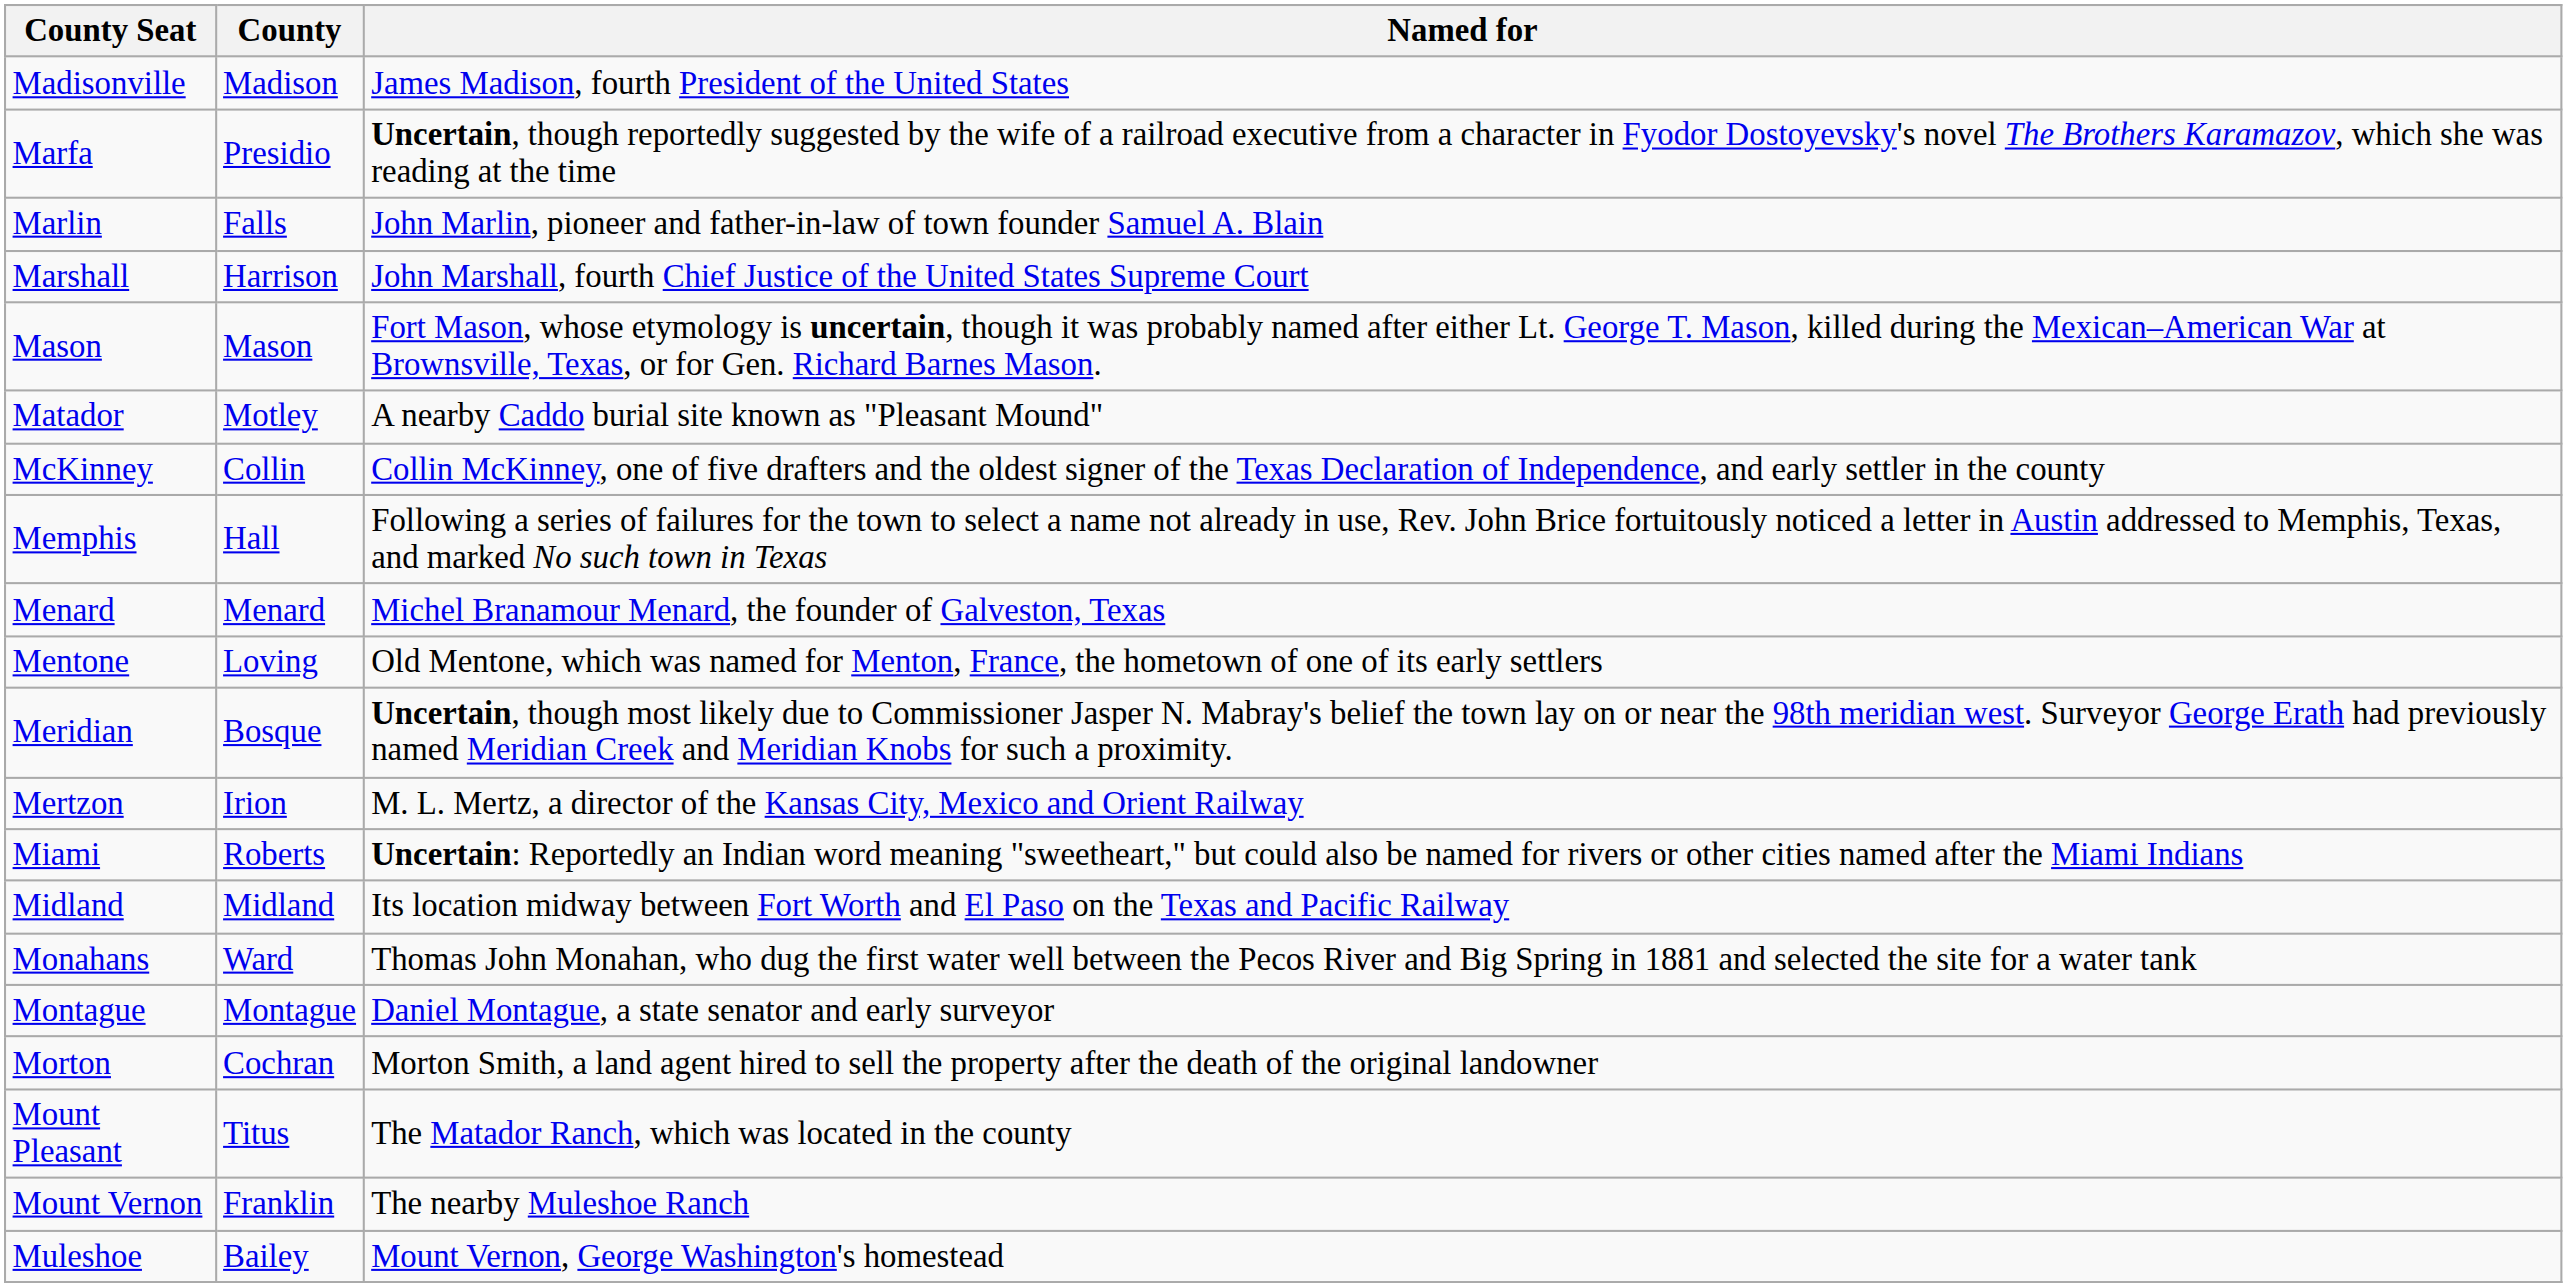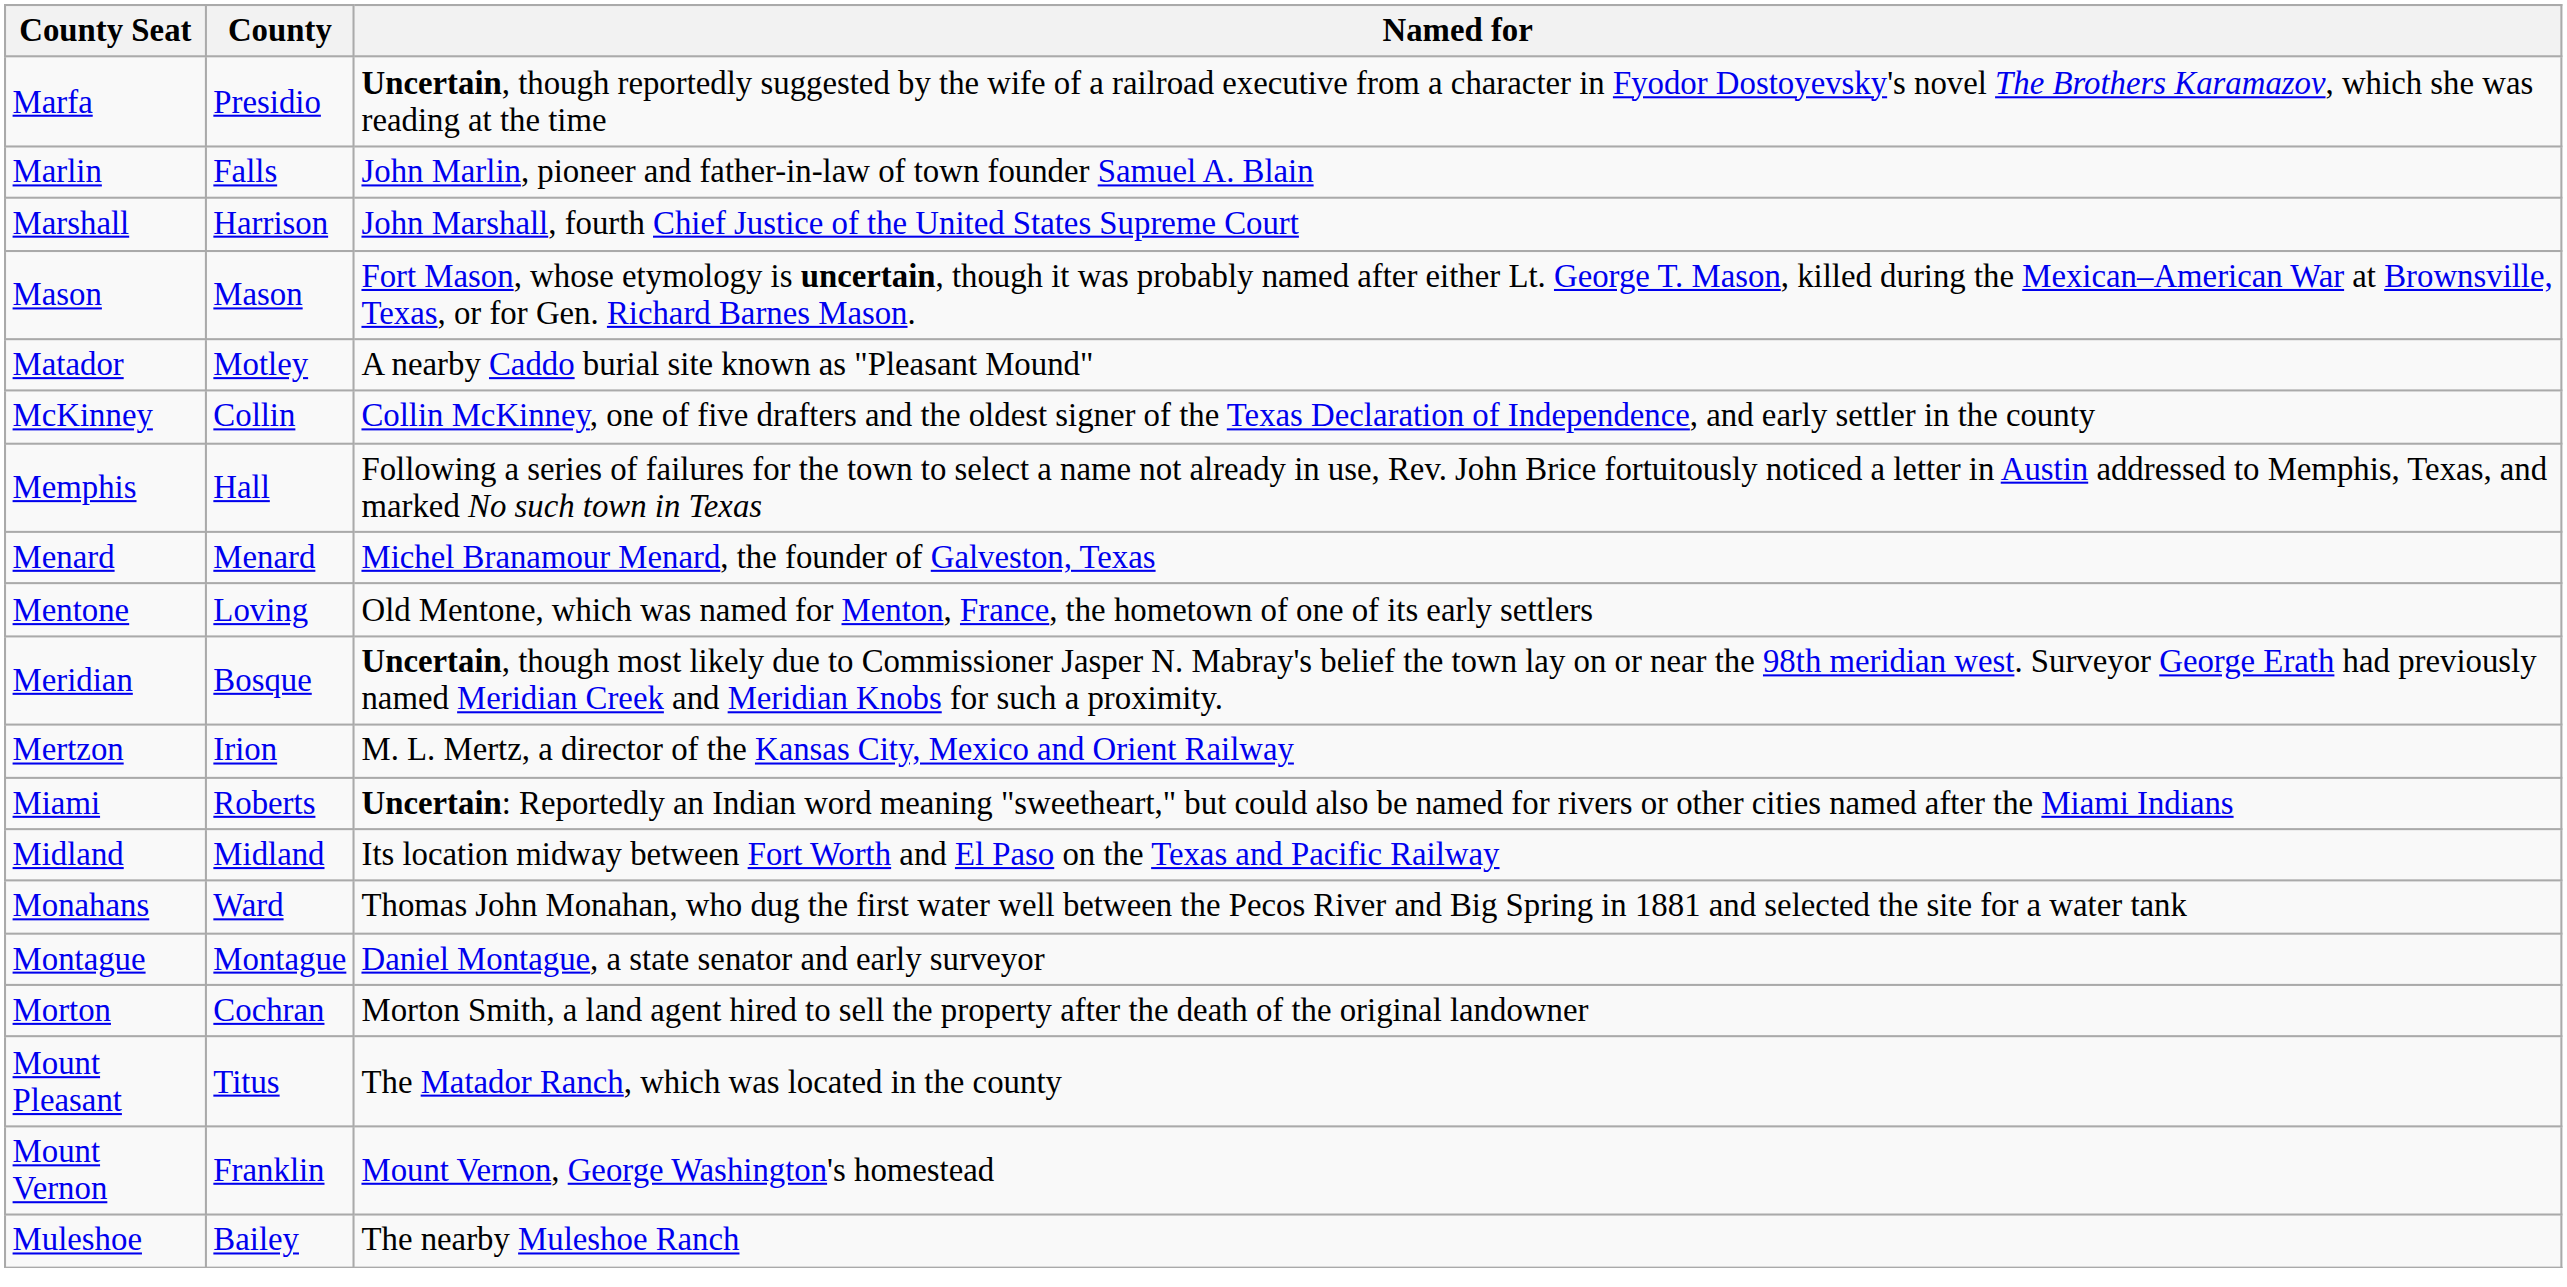 <table class="wikitable">
 <tr>
 <th>County Seat</th>
 <th>County</th>
 <th>Named for</th>
-</tr>
-<tr valign="top">
-<td><a href='#'>Madisonville</a></td>
-<td><a href='#'>Madison</a></td>
-<td><a href='#'>James Madison</a>, fourth <a href='#'>President of the United States</a></td>
 </tr>
 <tr>
 <td><a href='#'>Marfa</a></td>
 <td><a href='#'>Presidio</a></td>
 <td><strong>Uncertain</strong>, though reportedly suggested by the wife of a railroad executive from a character in <a href='#'>Fyodor Dostoyevsky</a>'s novel <em><a href='#'>The Brothers Karamazov</a></em>, which she was reading at the time</td>
 </tr>
 <tr>
 <td><a href='#'>Marlin</a></td>
 <td><a href='#'>Falls</a></td>
 <td><a href='#'>John Marlin</a>, pioneer and father-in-law of town founder <a href='#'>Samuel A. Blain</a></td>
 </tr>
 <tr>
 <td><a href='#'>Marshall</a></td>
 <td><a href='#'>Harrison</a></td>
 <td><a href='#'>John Marshall</a>, fourth <a href='#'>Chief Justice of the United States Supreme Court</a></td>
 </tr>
 <tr>
 <td><a href='#'>Mason</a></td>
 <td><a href='#'>Mason</a></td>
 <td><a href='#'>Fort Mason</a>, whose etymology is <strong>uncertain</strong>, though it was probably named after either Lt. <a href='#'>George T. Mason</a>, killed during the <a href='#'>Mexican–American War</a> at <a href='#'>Brownsville, Texas</a>, or for Gen. <a href='#'>Richard Barnes Mason</a>.</td>
 </tr>
 <tr>
 <td><a href='#'>Matador</a></td>
 <td><a href='#'>Motley</a></td>
 <td>A nearby <a href='#'>Caddo</a> burial site known as "Pleasant Mound"</td>
 </tr>
 <tr>
 <td><a href='#'>McKinney</a></td>
 <td><a href='#'>Collin</a></td>
 <td><a href='#'>Collin McKinney</a>, one of five drafters and the oldest signer of the <a href='#'>Texas Declaration of Independence</a>, and early settler in the county</td>
 </tr>
 <tr>
 <td><a href='#'>Memphis</a></td>
 <td><a href='#'>Hall</a></td>
 <td>Following a series of failures for the town to select a name not already in use, Rev. John Brice fortuitously noticed a letter in <a href='#'>Austin</a> addressed to Memphis, Texas, and marked <em>No such town in Texas</em></td>
 </tr>
 <tr>
 <td><a href='#'>Menard</a></td>
 <td><a href='#'>Menard</a></td>
 <td><a href='#'>Michel Branamour Menard</a>, the founder of <a href='#'>Galveston, Texas</a></td>
 </tr>
 <tr>
 <td><a href='#'>Mentone</a></td>
 <td><a href='#'>Loving</a></td>
 <td>Old Mentone, which was named for <a href='#'>Menton</a>, <a href='#'>France</a>, the hometown of one of its early settlers</td>
 </tr>
 <tr>
 <td><a href='#'>Meridian</a></td>
 <td><a href='#'>Bosque</a></td>
 <td><strong>Uncertain</strong>, though most likely due to Commissioner Jasper N. Mabray's belief the town lay on or near the <a href='#'>98th meridian west</a>. Surveyor <a href='#'>George Erath</a> had previously named <a href='#'>Meridian Creek</a> and <a href='#'>Meridian Knobs</a> for such a proximity.</td>
 </tr>
 <tr>
 <td><a href='#'>Mertzon</a></td>
 <td><a href='#'>Irion</a></td>
 <td>M. L. Mertz, a director of the <a href='#'>Kansas City, Mexico and Orient Railway</a></td>
 </tr>
 <tr>
 <td><a href='#'>Miami</a></td>
 <td><a href='#'>Roberts</a></td>
 <td><strong>Uncertain</strong>: Reportedly an Indian word meaning "sweetheart," but could also be named for rivers or other cities named after the <a href='#'>Miami Indians</a></td>
 </tr>
 <tr>
 <td><a href='#'>Midland</a></td>
 <td><a href='#'>Midland</a></td>
 <td>Its location midway between <a href='#'>Fort Worth</a> and <a href='#'>El Paso</a> on the <a href='#'>Texas and Pacific Railway</a></td>
 </tr>
 <tr>
 <td><a href='#'>Monahans</a></td>
 <td><a href='#'>Ward</a></td>
 <td>Thomas John Monahan, who dug the first water well between the Pecos River and Big Spring in 1881 and selected the site for a water tank</td>
 </tr>
 <tr>
 <td><a href='#'>Montague</a></td>
 <td><a href='#'>Montague</a></td>
 <td><a href='#'>Daniel Montague</a>, a state senator and early surveyor</td>
 </tr>
 <tr>
 <td><a href='#'>Morton</a></td>
 <td><a href='#'>Cochran</a></td>
 <td>Morton Smith, a land agent hired to sell the property after the death of the original landowner</td>
 </tr>
 <tr>
 <td><a href='#'>Mount Pleasant</a></td>
 <td><a href='#'>Titus</a></td>
 <td>The <a href='#'>Matador Ranch</a>, which was located in the county</td>
 </tr>
 <tr>
 <td><a href='#'>Mount Vernon</a></td>
 <td><a href='#'>Franklin</a></td>
-<td>The nearby <a href='#'>Muleshoe Ranch</a></td>
+<td><a href='#'>Mount Vernon</a>, <a href='#'>George Washington</a>'s homestead</td>
 </tr>
 <tr>
 <td><a href='#'>Muleshoe</a></td>
 <td><a href='#'>Bailey</a></td>
-<td><a href='#'>Mount Vernon</a>, <a href='#'>George Washington</a>'s homestead</td>
+<td>The nearby <a href='#'>Muleshoe Ranch</a></td>
 </tr>
 <tr>
 </tr>
 </table>
